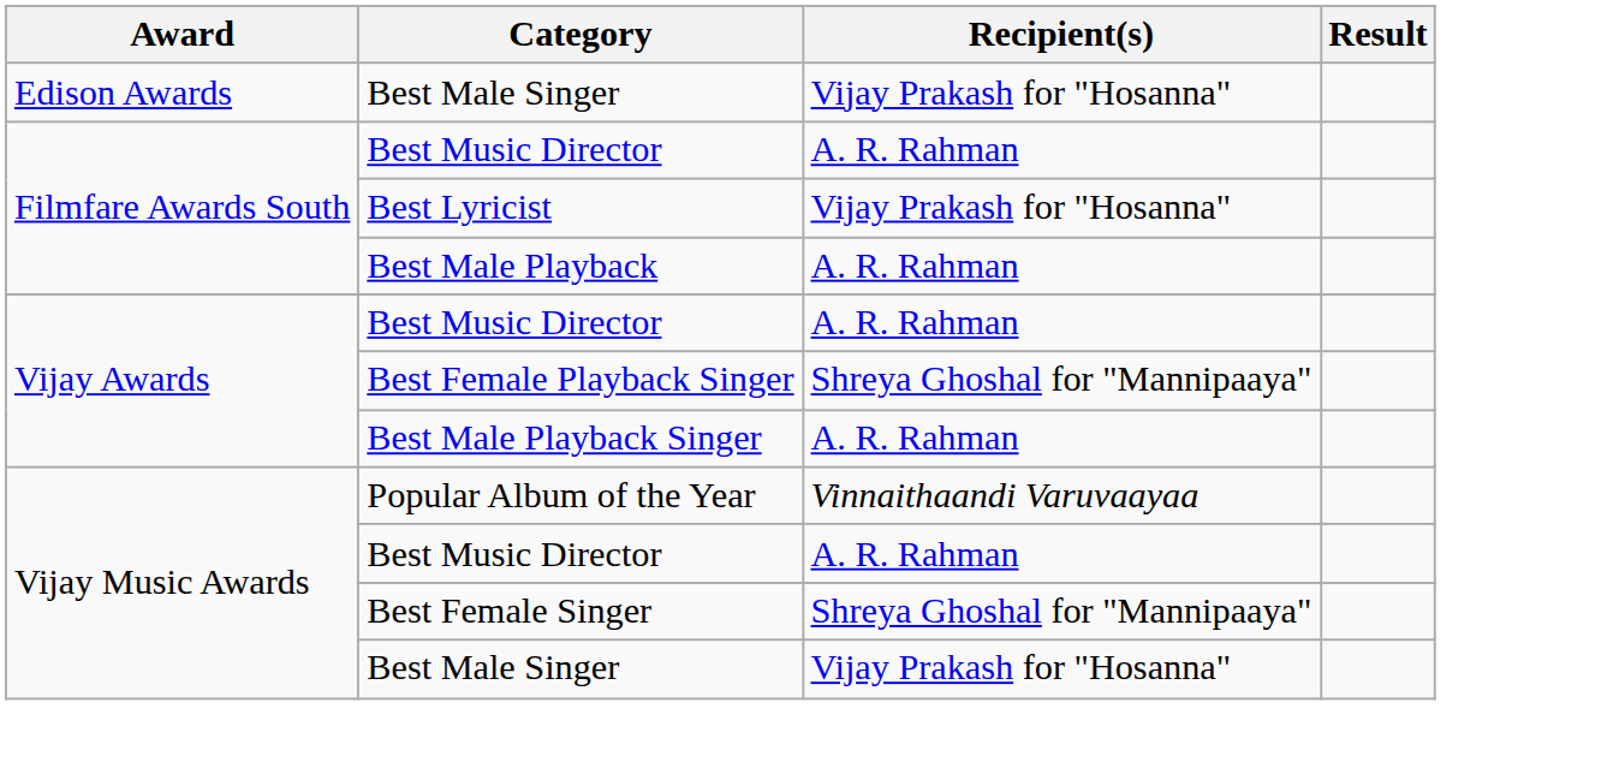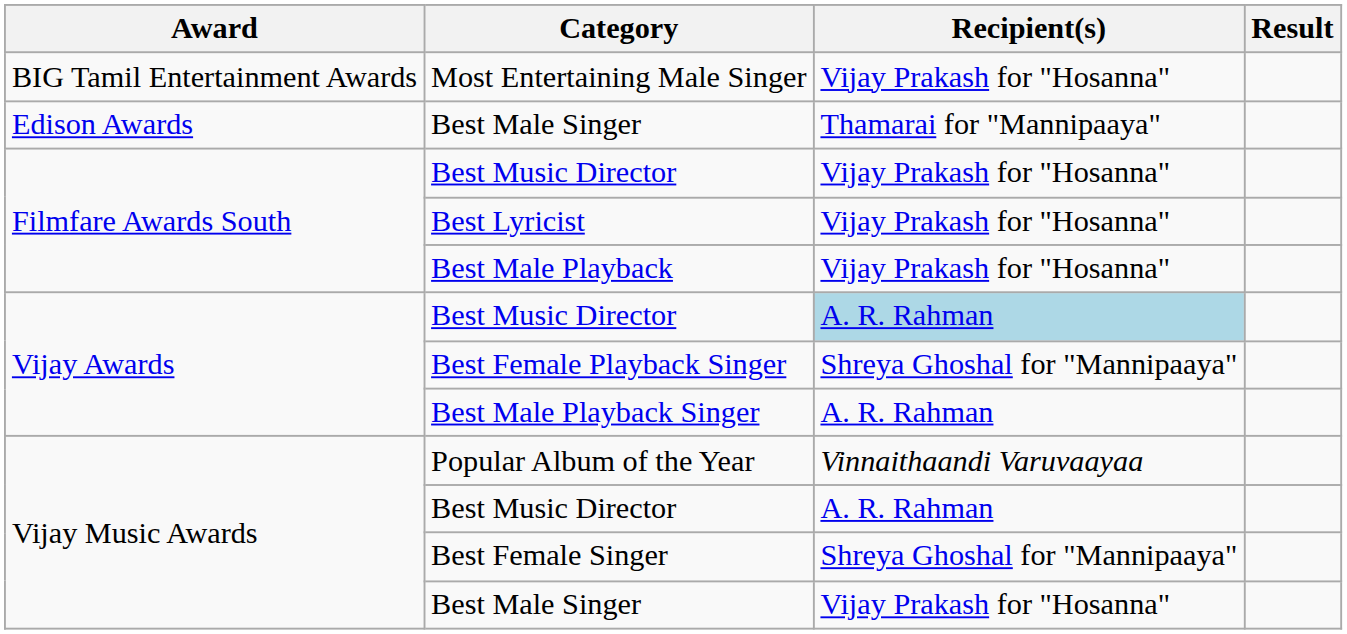 <table class="wikitable sortable">
 <tr>
 <th>Award</th>
 <th>Category</th>
 <th>Recipient(s)</th>
 <th>Result</th>
 </tr>
 <tr>
+<td>BIG Tamil Entertainment Awards</td>
+<td>Most Entertaining Male Singer</td>
+<td><a href='#'>Vijay Prakash</a> for "Hosanna"</td>
+<td></td>
+</tr>
+<tr>
 <td><a href='#'>Edison Awards</a></td>
 <td>Best Male Singer</td>
-<td><a href='#'>Vijay Prakash</a> for "Hosanna"</td>
+<td><a href='#'>Thamarai</a> for "Mannipaaya"</td>
 <td></td>
 </tr>
 <tr>
 <td rowspan="3"><a href='#'>Filmfare Awards South</a></td>
 <td><a href='#'>Best Music Director</a></td>
-<td><a href='#'>A. R. Rahman</a></td>
+<td><a href='#'>Vijay Prakash</a> for "Hosanna"</td>
 <td></td>
 </tr>
 <tr>
 <td><a href='#'>Best Lyricist</a></td>
 <td><a href='#'>Vijay Prakash</a> for "Hosanna"</td>
 <td></td>
 </tr>
 <tr>
 <td><a href='#'>Best Male Playback</a></td>
-<td><a href='#'>A. R. Rahman</a></td>
+<td><a href='#'>Vijay Prakash</a> for "Hosanna"</td>
 <td></td>
 </tr>
 <tr>
 <td rowspan="3"><a href='#'>Vijay Awards</a></td>
 <td><a href='#'>Best Music Director</a></td>
-<td><a href='#'>A. R. Rahman</a></td>
+<td style="background: lightblue;"><a href='#'>A. R. Rahman</a></td>
 <td></td>
 </tr>
 <tr>
 <td><a href='#'>Best Female Playback Singer</a></td>
 <td><a href='#'>Shreya Ghoshal</a> for "Mannipaaya"</td>
 <td></td>
 </tr>
 <tr>
 <td><a href='#'>Best Male Playback Singer</a></td>
 <td><a href='#'>A. R. Rahman</a></td>
 <td></td>
 </tr>
 <tr>
 <td rowspan="4">Vijay Music Awards</td>
 <td>Popular Album of the Year</td>
 <td><em>Vinnaithaandi Varuvaayaa</em></td>
 <td></td>
 </tr>
 <tr>
 <td>Best Music Director</td>
 <td><a href='#'>A. R. Rahman</a></td>
 <td></td>
 </tr>
 <tr>
 <td>Best Female Singer</td>
 <td><a href='#'>Shreya Ghoshal</a> for "Mannipaaya"</td>
 <td></td>
 </tr>
 <tr>
 <td>Best Male Singer</td>
 <td><a href='#'>Vijay Prakash</a> for "Hosanna"</td>
 <td></td>
 </tr>
 </table>
